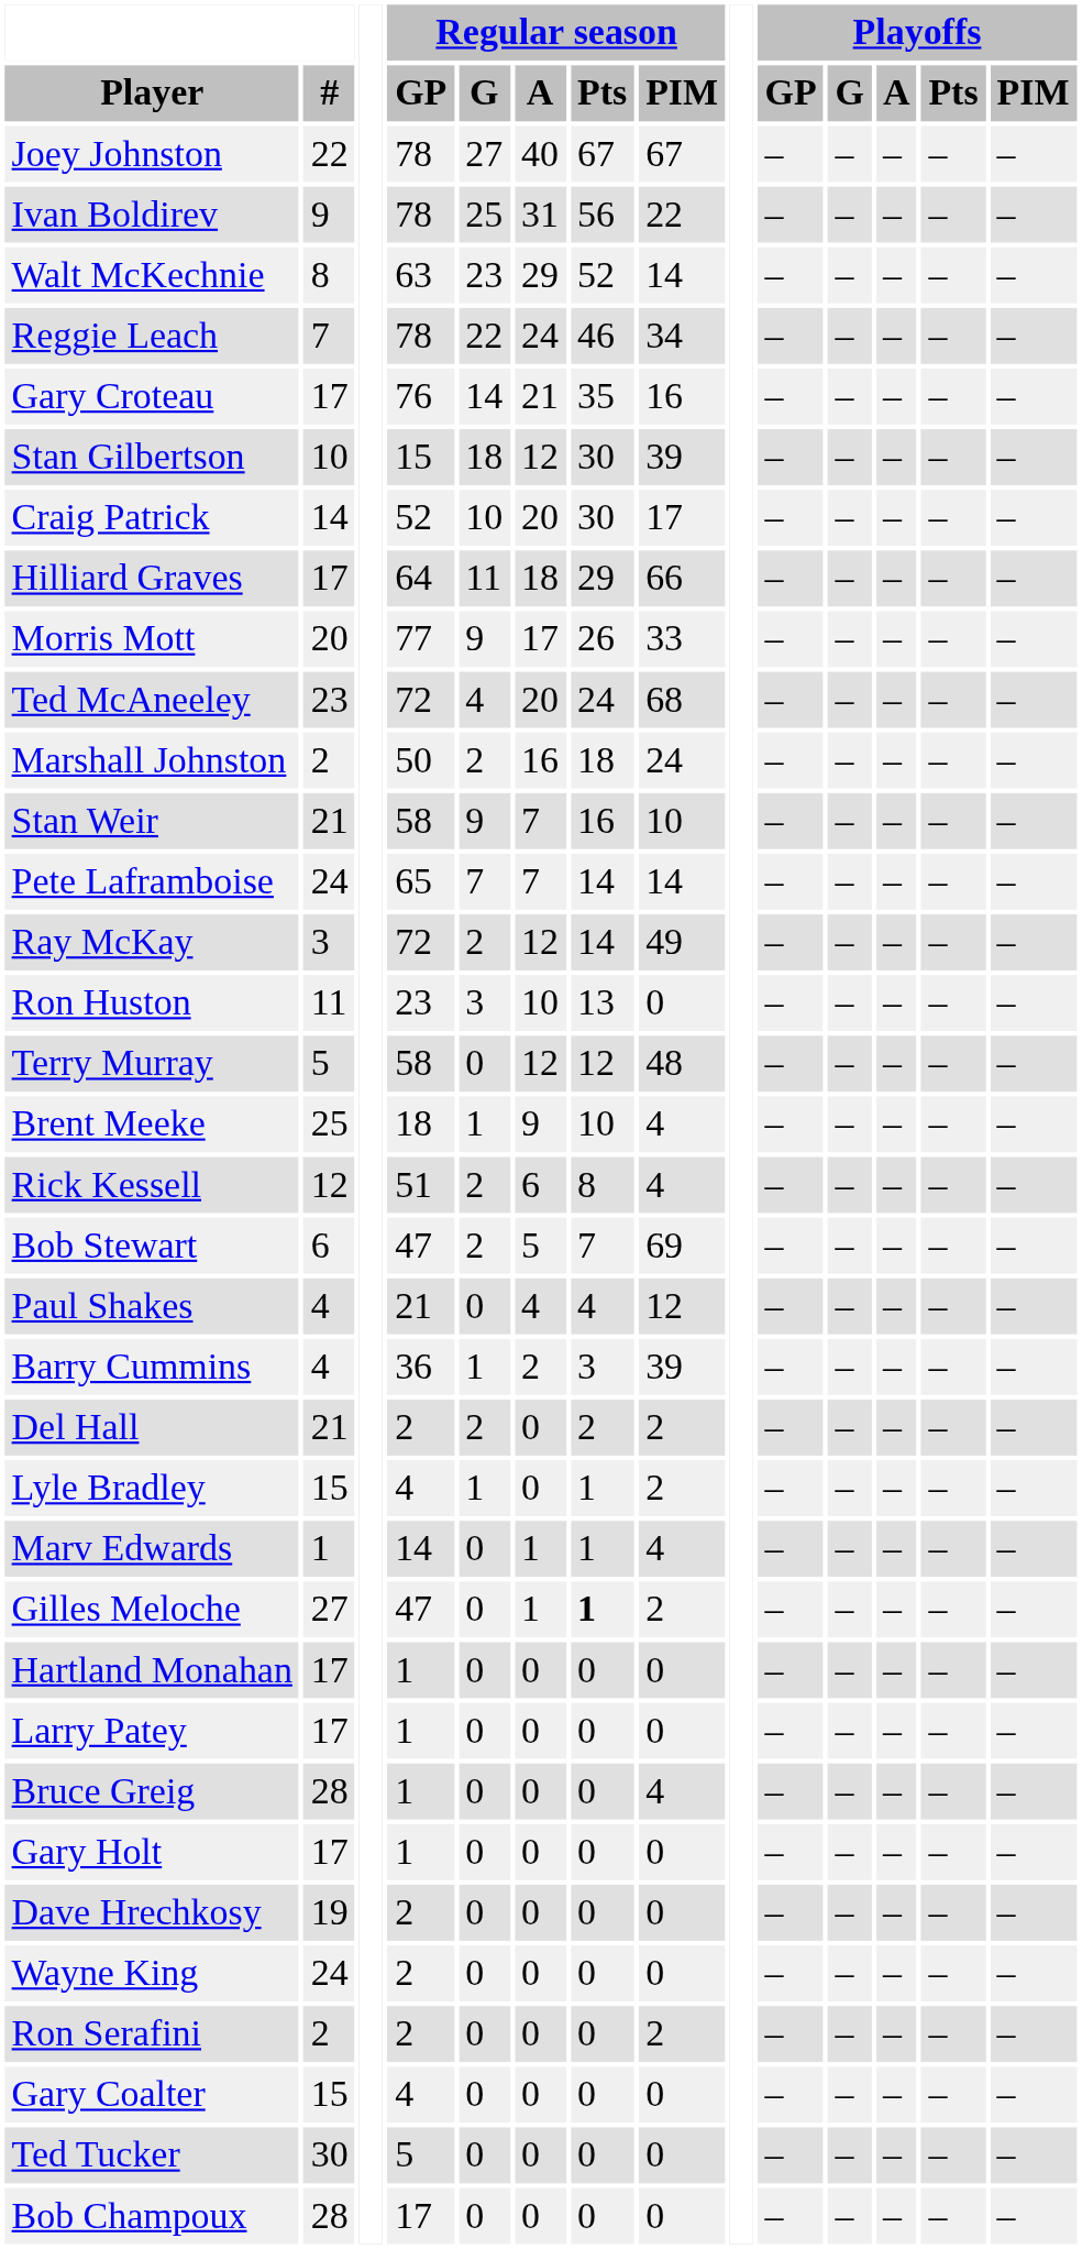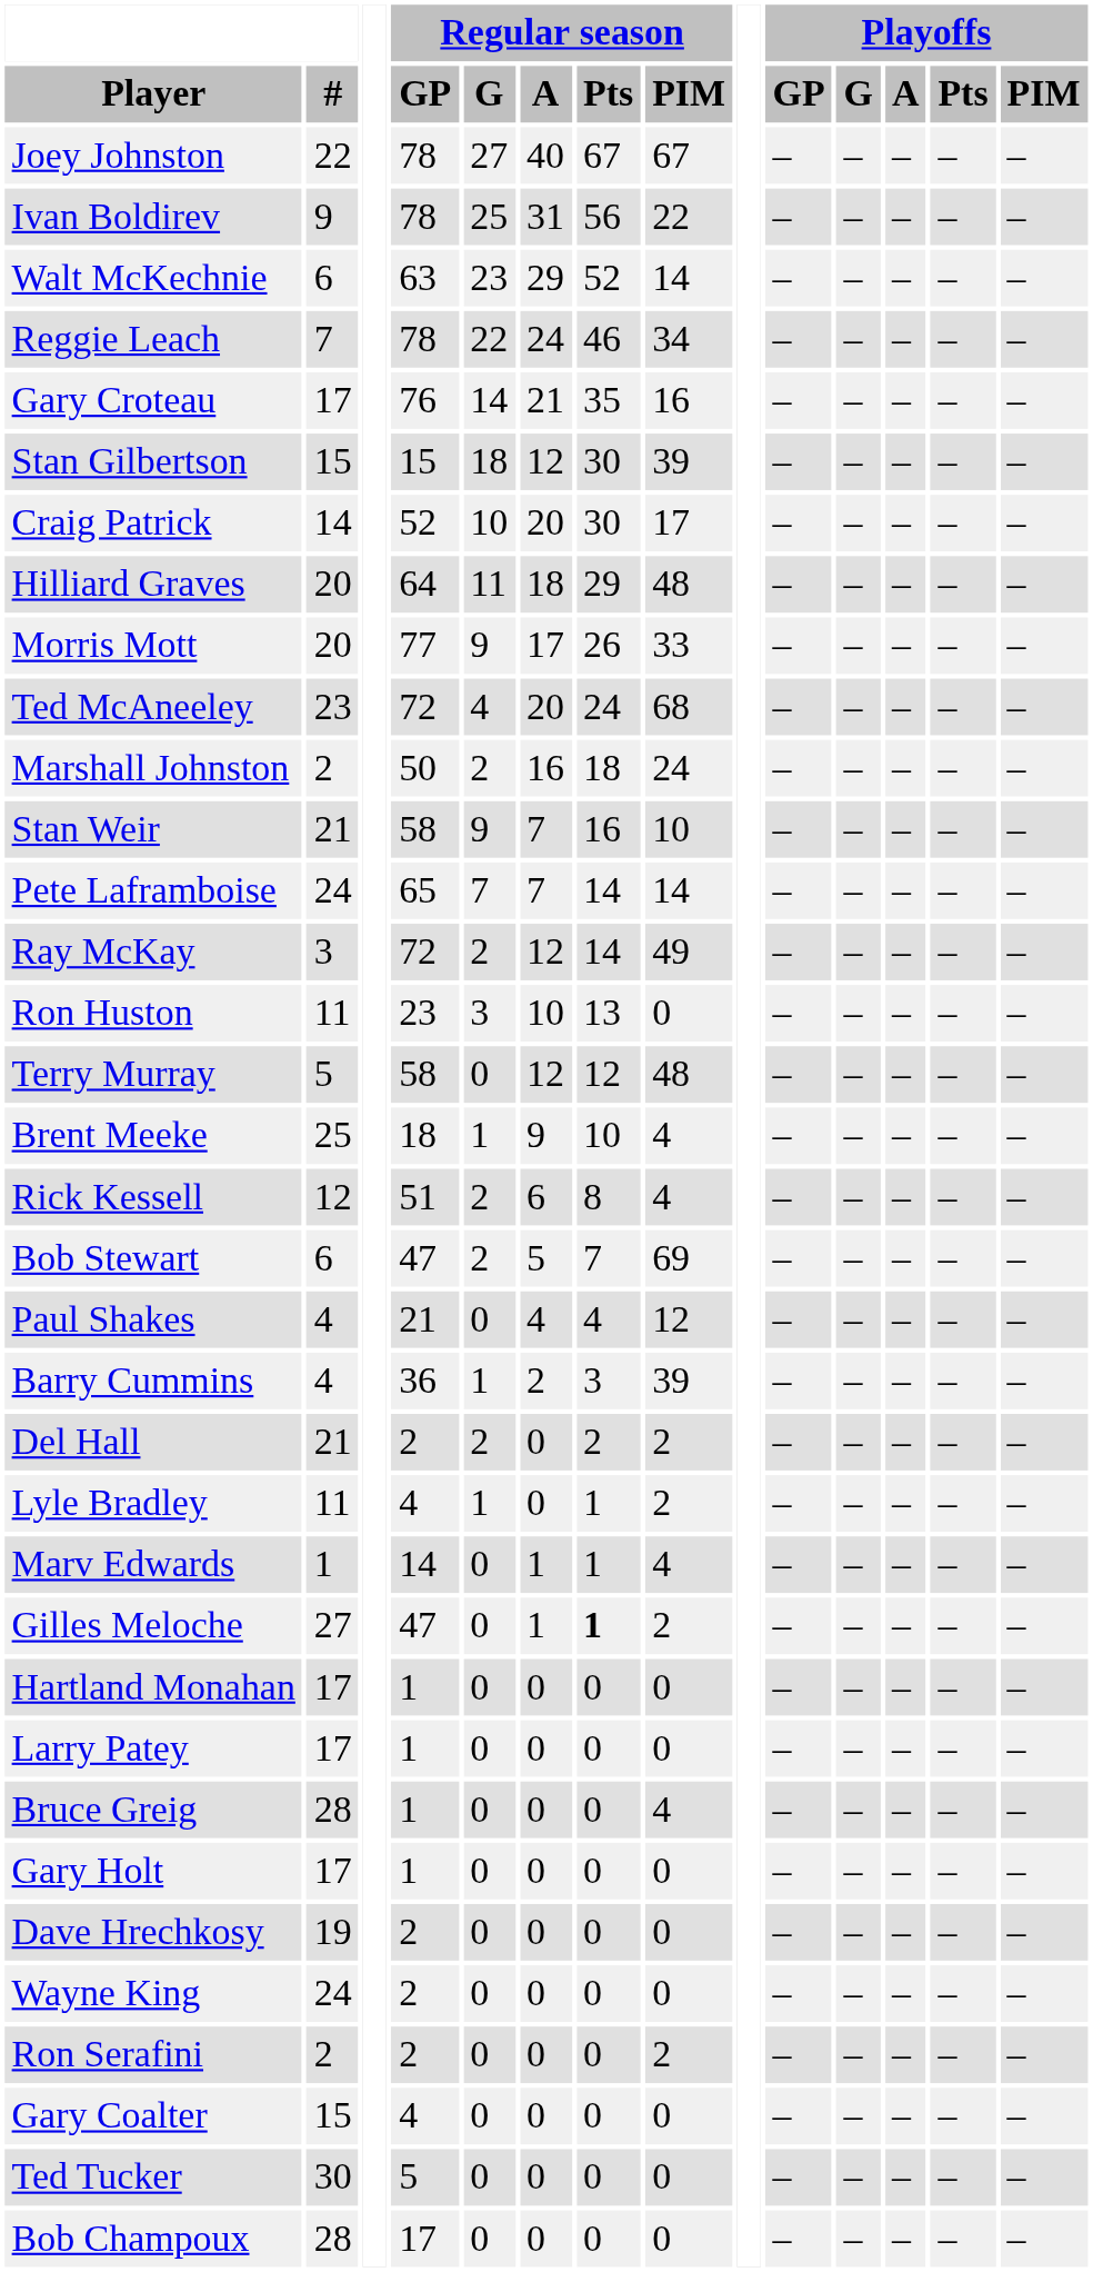 <table BORDER="0" CELLPADDING="3" CELLSPACING="2" ID="Table1">
 <tr ALIGN="center" bgcolor="#c0c0c0">
 <th ALIGN="center" colspan="2" bgcolor="#ffffff"> </th>
 <th ALIGN="center" rowspan="99" bgcolor="#ffffff"> </th>
 <th ALIGN="center" colspan="5"><a href='#'>Regular season</a></th>
 <th ALIGN="center" rowspan="99" bgcolor="#ffffff"> </th>
 <th ALIGN="center" colspan="5"><a href='#'>Playoffs</a></th>
 </tr>
 <tr ALIGN="center" bgcolor="#c0c0c0">
 <th ALIGN="center">Player</th>
 <th ALIGN="center">#</th>
 <th ALIGN="center">GP</th>
 <th ALIGN="center">G</th>
 <th ALIGN="center">A</th>
 <th ALIGN="center">Pts</th>
 <th ALIGN="center">PIM</th>
 <th ALIGN="center">GP</th>
 <th ALIGN="center">G</th>
 <th ALIGN="center">A</th>
 <th ALIGN="center">Pts</th>
 <th ALIGN="center">PIM</th>
 </tr>
 <tr bgcolor="#f0f0f0">
 <td><a href='#'>Joey Johnston</a></td>
 <td>22</td>
 <td>78</td>
 <td>27</td>
 <td>40</td>
 <td>67</td>
 <td>67</td>
 <td>–</td>
 <td>–</td>
 <td>–</td>
 <td>–</td>
 <td>–</td>
 </tr>
 <tr bgcolor="#e0e0e0">
 <td><a href='#'>Ivan Boldirev</a></td>
 <td>9</td>
 <td>78</td>
 <td>25</td>
 <td>31</td>
 <td>56</td>
 <td>22</td>
 <td>–</td>
 <td>–</td>
 <td>–</td>
 <td>–</td>
 <td>–</td>
 </tr>
 <tr bgcolor="#f0f0f0">
 <td><a href='#'>Walt McKechnie</a></td>
-<td>8</td>
+<td>6</td>
 <td>63</td>
 <td>23</td>
 <td>29</td>
 <td>52</td>
 <td>14</td>
 <td>–</td>
 <td>–</td>
 <td>–</td>
 <td>–</td>
 <td>–</td>
 </tr>
 <tr bgcolor="#e0e0e0">
 <td><a href='#'>Reggie Leach</a></td>
 <td>7</td>
 <td>78</td>
 <td>22</td>
 <td>24</td>
 <td>46</td>
 <td>34</td>
 <td>–</td>
 <td>–</td>
 <td>–</td>
 <td>–</td>
 <td>–</td>
 </tr>
 <tr bgcolor="#f0f0f0">
 <td><a href='#'>Gary Croteau</a></td>
 <td>17</td>
 <td>76</td>
 <td>14</td>
 <td>21</td>
 <td>35</td>
 <td>16</td>
 <td>–</td>
 <td>–</td>
 <td>–</td>
 <td>–</td>
 <td>–</td>
 </tr>
 <tr bgcolor="#e0e0e0">
 <td><a href='#'>Stan Gilbertson</a></td>
-<td>10</td>
+<td>15</td>
 <td>15</td>
 <td>18</td>
 <td>12</td>
 <td>30</td>
 <td>39</td>
 <td>–</td>
 <td>–</td>
 <td>–</td>
 <td>–</td>
 <td>–</td>
 </tr>
 <tr bgcolor="#f0f0f0">
 <td><a href='#'>Craig Patrick</a></td>
 <td>14</td>
 <td>52</td>
 <td>10</td>
 <td>20</td>
 <td>30</td>
 <td>17</td>
 <td>–</td>
 <td>–</td>
 <td>–</td>
 <td>–</td>
 <td>–</td>
 </tr>
 <tr bgcolor="#e0e0e0">
 <td><a href='#'>Hilliard Graves</a></td>
-<td>17</td>
+<td>20</td>
 <td>64</td>
 <td>11</td>
 <td>18</td>
 <td>29</td>
-<td>66</td>
+<td>48</td>
 <td>–</td>
 <td>–</td>
 <td>–</td>
 <td>–</td>
 <td>–</td>
 </tr>
 <tr bgcolor="#f0f0f0">
 <td><a href='#'>Morris Mott</a></td>
 <td>20</td>
 <td>77</td>
 <td>9</td>
 <td>17</td>
 <td>26</td>
 <td>33</td>
 <td>–</td>
 <td>–</td>
 <td>–</td>
 <td>–</td>
 <td>–</td>
 </tr>
 <tr bgcolor="#e0e0e0">
 <td><a href='#'>Ted McAneeley</a></td>
 <td>23</td>
 <td>72</td>
 <td>4</td>
 <td>20</td>
 <td>24</td>
 <td>68</td>
 <td>–</td>
 <td>–</td>
 <td>–</td>
 <td>–</td>
 <td>–</td>
 </tr>
 <tr bgcolor="#f0f0f0">
 <td><a href='#'>Marshall Johnston</a></td>
 <td>2</td>
 <td>50</td>
 <td>2</td>
 <td>16</td>
 <td>18</td>
 <td>24</td>
 <td>–</td>
 <td>–</td>
 <td>–</td>
 <td>–</td>
 <td>–</td>
 </tr>
 <tr bgcolor="#e0e0e0">
 <td><a href='#'>Stan Weir</a></td>
 <td>21</td>
 <td>58</td>
 <td>9</td>
 <td>7</td>
 <td>16</td>
 <td>10</td>
 <td>–</td>
 <td>–</td>
 <td>–</td>
 <td>–</td>
 <td>–</td>
 </tr>
 <tr bgcolor="#f0f0f0">
 <td><a href='#'>Pete Laframboise</a></td>
 <td>24</td>
 <td>65</td>
 <td>7</td>
 <td>7</td>
 <td>14</td>
 <td>14</td>
 <td>–</td>
 <td>–</td>
 <td>–</td>
 <td>–</td>
 <td>–</td>
 </tr>
 <tr bgcolor="#e0e0e0">
 <td><a href='#'>Ray McKay</a></td>
 <td>3</td>
 <td>72</td>
 <td>2</td>
 <td>12</td>
 <td>14</td>
 <td>49</td>
 <td>–</td>
 <td>–</td>
 <td>–</td>
 <td>–</td>
 <td>–</td>
 </tr>
 <tr bgcolor="#f0f0f0">
 <td><a href='#'>Ron Huston</a></td>
 <td>11</td>
 <td>23</td>
 <td>3</td>
 <td>10</td>
 <td>13</td>
 <td>0</td>
 <td>–</td>
 <td>–</td>
 <td>–</td>
 <td>–</td>
 <td>–</td>
 </tr>
 <tr bgcolor="#e0e0e0">
 <td><a href='#'>Terry Murray</a></td>
 <td>5</td>
 <td>58</td>
 <td>0</td>
 <td>12</td>
 <td>12</td>
 <td>48</td>
 <td>–</td>
 <td>–</td>
 <td>–</td>
 <td>–</td>
 <td>–</td>
 </tr>
 <tr bgcolor="#f0f0f0">
 <td><a href='#'>Brent Meeke</a></td>
 <td>25</td>
 <td>18</td>
 <td>1</td>
 <td>9</td>
 <td>10</td>
 <td>4</td>
 <td>–</td>
 <td>–</td>
 <td>–</td>
 <td>–</td>
 <td>–</td>
 </tr>
 <tr bgcolor="#e0e0e0">
 <td><a href='#'>Rick Kessell</a></td>
 <td>12</td>
 <td>51</td>
 <td>2</td>
 <td>6</td>
 <td>8</td>
 <td>4</td>
 <td>–</td>
 <td>–</td>
 <td>–</td>
 <td>–</td>
 <td>–</td>
 </tr>
 <tr bgcolor="#f0f0f0">
 <td><a href='#'>Bob Stewart</a></td>
 <td>6</td>
 <td>47</td>
 <td>2</td>
 <td>5</td>
 <td>7</td>
 <td>69</td>
 <td>–</td>
 <td>–</td>
 <td>–</td>
 <td>–</td>
 <td>–</td>
 </tr>
 <tr bgcolor="#e0e0e0">
 <td><a href='#'>Paul Shakes</a></td>
 <td>4</td>
 <td>21</td>
 <td>0</td>
 <td>4</td>
 <td>4</td>
 <td>12</td>
 <td>–</td>
 <td>–</td>
 <td>–</td>
 <td>–</td>
 <td>–</td>
 </tr>
 <tr bgcolor="#f0f0f0">
 <td><a href='#'>Barry Cummins</a></td>
 <td>4</td>
 <td>36</td>
 <td>1</td>
 <td>2</td>
 <td>3</td>
 <td>39</td>
 <td>–</td>
 <td>–</td>
 <td>–</td>
 <td>–</td>
 <td>–</td>
 </tr>
 <tr bgcolor="#e0e0e0">
 <td><a href='#'>Del Hall</a></td>
 <td>21</td>
 <td>2</td>
 <td>2</td>
 <td>0</td>
 <td>2</td>
 <td>2</td>
 <td>–</td>
 <td>–</td>
 <td>–</td>
 <td>–</td>
 <td>–</td>
 </tr>
 <tr bgcolor="#f0f0f0">
 <td><a href='#'>Lyle Bradley</a></td>
-<td>15</td>
+<td>11</td>
 <td>4</td>
 <td>1</td>
 <td>0</td>
 <td>1</td>
 <td>2</td>
 <td>–</td>
 <td>–</td>
 <td>–</td>
 <td>–</td>
 <td>–</td>
 </tr>
 <tr bgcolor="#e0e0e0">
 <td><a href='#'>Marv Edwards</a></td>
 <td>1</td>
 <td>14</td>
 <td>0</td>
 <td>1</td>
 <td>1</td>
 <td>4</td>
 <td>–</td>
 <td>–</td>
 <td>–</td>
 <td>–</td>
 <td>–</td>
 </tr>
 <tr bgcolor="#f0f0f0">
 <td><a href='#'>Gilles Meloche</a></td>
 <td>27</td>
 <td>47</td>
 <td>0</td>
 <td>1</td>
 <td><strong>1</strong></td>
 <td>2</td>
 <td>–</td>
 <td>–</td>
 <td>–</td>
 <td>–</td>
 <td>–</td>
 </tr>
 <tr bgcolor="#e0e0e0">
 <td><a href='#'>Hartland Monahan</a></td>
 <td>17</td>
 <td>1</td>
 <td>0</td>
 <td>0</td>
 <td>0</td>
 <td>0</td>
 <td>–</td>
 <td>–</td>
 <td>–</td>
 <td>–</td>
 <td>–</td>
 </tr>
 <tr bgcolor="#f0f0f0">
 <td><a href='#'>Larry Patey</a></td>
 <td>17</td>
 <td>1</td>
 <td>0</td>
 <td>0</td>
 <td>0</td>
 <td>0</td>
 <td>–</td>
 <td>–</td>
 <td>–</td>
 <td>–</td>
 <td>–</td>
 </tr>
 <tr bgcolor="#e0e0e0">
 <td><a href='#'>Bruce Greig</a></td>
 <td>28</td>
 <td>1</td>
 <td>0</td>
 <td>0</td>
 <td>0</td>
 <td>4</td>
 <td>–</td>
 <td>–</td>
 <td>–</td>
 <td>–</td>
 <td>–</td>
 </tr>
 <tr bgcolor="#f0f0f0">
 <td><a href='#'>Gary Holt</a></td>
 <td>17</td>
 <td>1</td>
 <td>0</td>
 <td>0</td>
 <td>0</td>
 <td>0</td>
 <td>–</td>
 <td>–</td>
 <td>–</td>
 <td>–</td>
 <td>–</td>
 </tr>
 <tr bgcolor="#e0e0e0">
 <td><a href='#'>Dave Hrechkosy</a></td>
 <td>19</td>
 <td>2</td>
 <td>0</td>
 <td>0</td>
 <td>0</td>
 <td>0</td>
 <td>–</td>
 <td>–</td>
 <td>–</td>
 <td>–</td>
 <td>–</td>
 </tr>
 <tr bgcolor="#f0f0f0">
 <td><a href='#'>Wayne King</a></td>
 <td>24</td>
 <td>2</td>
 <td>0</td>
 <td>0</td>
 <td>0</td>
 <td>0</td>
 <td>–</td>
 <td>–</td>
 <td>–</td>
 <td>–</td>
 <td>–</td>
 </tr>
 <tr bgcolor="#e0e0e0">
 <td><a href='#'>Ron Serafini</a></td>
 <td>2</td>
 <td>2</td>
 <td>0</td>
 <td>0</td>
 <td>0</td>
 <td>2</td>
 <td>–</td>
 <td>–</td>
 <td>–</td>
 <td>–</td>
 <td>–</td>
 </tr>
 <tr bgcolor="#f0f0f0">
 <td><a href='#'>Gary Coalter</a></td>
 <td>15</td>
 <td>4</td>
 <td>0</td>
 <td>0</td>
 <td>0</td>
 <td>0</td>
 <td>–</td>
 <td>–</td>
 <td>–</td>
 <td>–</td>
 <td>–</td>
 </tr>
 <tr bgcolor="#e0e0e0">
 <td><a href='#'>Ted Tucker</a></td>
 <td>30</td>
 <td>5</td>
 <td>0</td>
 <td>0</td>
 <td>0</td>
 <td>0</td>
 <td>–</td>
 <td>–</td>
 <td>–</td>
 <td>–</td>
 <td>–</td>
 </tr>
 <tr bgcolor="#f0f0f0">
 <td><a href='#'>Bob Champoux</a></td>
 <td>28</td>
 <td>17</td>
 <td>0</td>
 <td>0</td>
 <td>0</td>
 <td>0</td>
 <td>–</td>
 <td>–</td>
 <td>–</td>
 <td>–</td>
 <td>–</td>
 </tr>
 </table>
